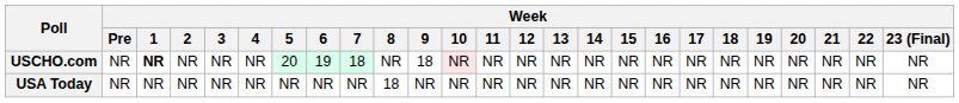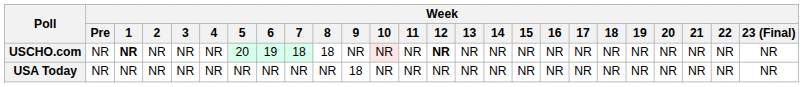 <table class="wikitable" style="white-space:nowrap;">
 <tr>
 <th scope="col" width="100" rowspan="2">Poll</th>
 <th colspan="25">Week</th>
 </tr>
 <tr>
 <th scope="col" width="30">Pre</th>
 <th scope="col" width="30">1</th>
 <th scope="col" width="30">2</th>
 <th scope="col" width="30">3</th>
 <th scope="col" width="30">4</th>
 <th scope="col" width="30">5</th>
 <th scope="col" width="30">6</th>
 <th scope="col" width="30">7</th>
 <th scope="col" width="30">8</th>
 <th scope="col" width="30">9</th>
 <th scope="col" width="30">10</th>
 <th scope="col" width="30">11</th>
 <th scope="col" width="30">12</th>
 <th scope="col" width="30">13</th>
 <th scope="col" width="30">14</th>
 <th scope="col" width="30">15</th>
 <th scope="col" width="30">16</th>
 <th scope="col" width="30">17</th>
 <th scope="col" width="30">18</th>
 <th scope="col" width="30">19</th>
 <th scope="col" width="30">20</th>
 <th scope="col" width="30">21</th>
 <th scope="col" width="30">22</th>
 <th scope="col" width="30">23 (Final)</th>
 </tr>
 <tr style="text-align:center;">
 <th>USCHO.com</th>
 <td bgcolor=FFFFFF>NR</td>
 <td bgcolor=FFFFFF><strong>NR</strong></td>
 <td bgcolor=FFFFFF>NR</td>
 <td bgcolor=FFFFFF>NR</td>
 <td bgcolor=FFFFFF>NR</td>
 <td bgcolor=D8FFEB>20</td>
 <td bgcolor=D8FFEB>19</td>
 <td bgcolor=D8FFEB>18</td>
+<td bgcolor=FFFFFF>18</td>
 <td bgcolor=FFFFFF>NR</td>
-<td bgcolor=FFFFFF>18</td>
 <td bgcolor=FFE6E6>NR</td>
 <td bgcolor=FFFFFF>NR</td>
-<td bgcolor=FFFFFF>NR</td>
+<td bgcolor=FFFFFF><strong>NR</strong></td>
 <td bgcolor=FFFFFF>NR</td>
 <td bgcolor=FFFFFF>NR</td>
 <td bgcolor=FFFFFF>NR</td>
 <td bgcolor=FFFFFF>NR</td>
 <td bgcolor=FFFFFF>NR</td>
 <td bgcolor=FFFFFF>NR</td>
 <td bgcolor=FFFFFF>NR</td>
 <td bgcolor=FFFFFF>NR</td>
 <td bgcolor=FFFFFF>NR</td>
 <td bgcolor=FFFFFF>NR</td>
 <td bgcolor=FFFFFF>NR</td>
 </tr>
 <tr style="text-align:center;">
 <th>USA Today</th>
+<td bgcolor=FFFFFF>NR</td>
 <td bgcolor=FFFFFF>NR</td>
 <td bgcolor=FFFFFF>NR</td>
 <td bgcolor=FFFFFF>NR</td>
 <td bgcolor=FFFFFF>NR</td>
 <td bgcolor=FFFFFF>NR</td>
 <td bgcolor=FFFFFF>NR</td>
 <td bgcolor=FFFFFF>NR</td>
 <td bgcolor=FFFFFF>NR</td>
 <td bgcolor=FFFFFF>18</td>
 <td bgcolor=FFFFFF>NR</td>
 <td bgcolor=FFFFFF>NR</td>
 <td bgcolor=FFFFFF>NR</td>
 <td bgcolor=FFFFFF>NR</td>
 <td bgcolor=FFFFFF>NR</td>
 <td bgcolor=FFFFFF>NR</td>
 <td bgcolor=FFFFFF>NR</td>
 <td bgcolor=FFFFFF>NR</td>
 <td bgcolor=FFFFFF>NR</td>
 <td bgcolor=FFFFFF>NR</td>
 <td bgcolor=FFFFFF>NR</td>
 <td bgcolor=FFFFFF>NR</td>
 <td bgcolor=FFFFFF>NR</td>
 <td bgcolor=FFFFFF>NR</td>
-<td bgcolor=FFFFFF>NR</td>
 </tr>
 </table>
